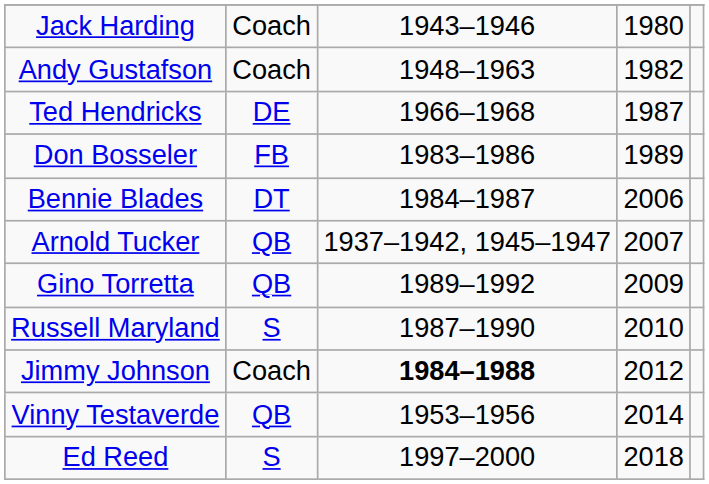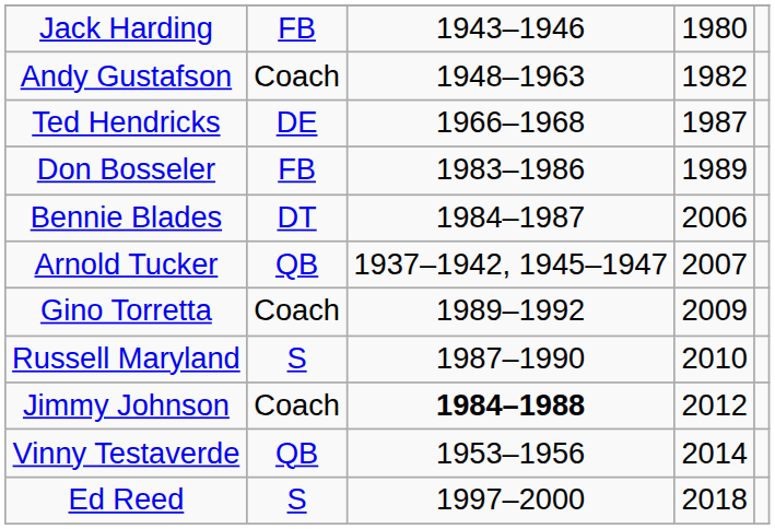 <table class="wikitable" style="text-align:center">
 <tr>
 </tr>
 <tr>
 <td><a href='#'>Jack Harding</a></td>
-<td>Coach</td>
+<td><a href='#'>FB</a></td>
 <td>1943–1946</td>
 <td>1980</td>
 <td></td>
 </tr>
 <tr>
 <td><a href='#'>Andy Gustafson</a></td>
 <td>Coach</td>
 <td>1948–1963</td>
 <td>1982</td>
 <td></td>
 </tr>
 <tr>
 <td><a href='#'>Ted Hendricks</a></td>
 <td><a href='#'>DE</a></td>
 <td>1966–1968</td>
 <td>1987</td>
 <td></td>
 </tr>
 <tr>
 <td><a href='#'>Don Bosseler</a></td>
 <td><a href='#'>FB</a></td>
 <td>1983–1986</td>
 <td>1989</td>
 <td></td>
 </tr>
 <tr>
 <td><a href='#'>Bennie Blades</a></td>
 <td><a href='#'>DT</a></td>
 <td>1984–1987</td>
 <td>2006</td>
 <td></td>
 </tr>
 <tr>
 <td><a href='#'>Arnold Tucker</a></td>
 <td><a href='#'>QB</a></td>
 <td>1937–1942, 1945–1947</td>
 <td>2007</td>
 <td></td>
 </tr>
 <tr>
 <td><a href='#'>Gino Torretta</a></td>
-<td><a href='#'>QB</a></td>
+<td>Coach</td>
 <td>1989–1992</td>
 <td>2009</td>
 <td></td>
 </tr>
 <tr>
 <td><a href='#'>Russell Maryland</a></td>
 <td><a href='#'>S</a></td>
 <td>1987–1990</td>
 <td>2010</td>
 <td></td>
 </tr>
 <tr>
 <td><a href='#'>Jimmy Johnson</a></td>
 <td>Coach</td>
 <td><strong>1984–1988</strong></td>
 <td>2012</td>
 <td></td>
 </tr>
 <tr>
 <td><a href='#'>Vinny Testaverde</a></td>
 <td><a href='#'>QB</a></td>
 <td>1953–1956</td>
 <td>2014</td>
 <td></td>
 </tr>
 <tr>
 <td><a href='#'>Ed Reed</a></td>
 <td><a href='#'>S</a></td>
 <td>1997–2000</td>
 <td>2018</td>
 <td></td>
 </tr>
 </table>
